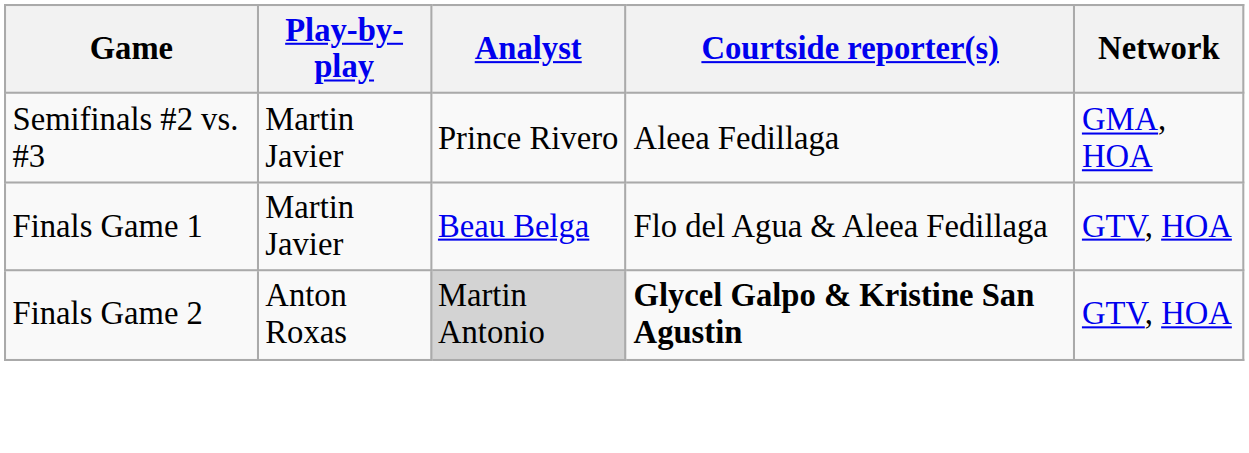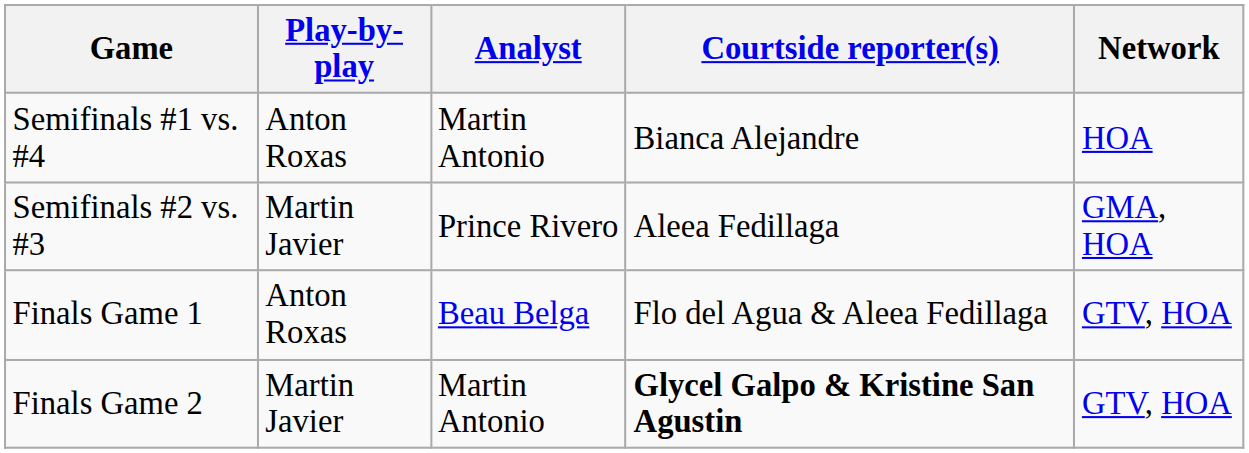 <table class=wikitable>
 <tr>
 <th>Game</th>
 <th><a href='#'>Play-by-play</a></th>
 <th><a href='#'>Analyst</a></th>
 <th><a href='#'>Courtside reporter(s)</a></th>
 <th>Network</th>
+</tr>
+<tr>
+<td>Semifinals #1 vs. #4</td>
+<td>Anton Roxas</td>
+<td>Martin Antonio</td>
+<td>Bianca Alejandre</td>
+<td><a href='#'>HOA</a></td>
 </tr>
 <tr>
 <td>Semifinals #2 vs. #3</td>
 <td>Martin Javier</td>
 <td>Prince Rivero</td>
 <td>Aleea Fedillaga</td>
 <td><a href='#'>GMA</a>, <a href='#'>HOA</a></td>
 </tr>
 <tr>
 <td>Finals Game 1</td>
-<td>Martin Javier</td>
+<td>Anton Roxas</td>
 <td><a href='#'>Beau Belga</a></td>
 <td>Flo del Agua & Aleea Fedillaga</td>
 <td><a href='#'>GTV</a>, <a href='#'>HOA</a></td>
 </tr>
 <tr>
 <td>Finals Game 2</td>
-<td>Anton Roxas</td>
-<td style="background: lightgrey;">Martin Antonio</td>
+<td>Martin Javier</td>
+<td>Martin Antonio</td>
 <td><strong>Glycel Galpo & Kristine San Agustin</strong></td>
 <td rowspan="2"><a href='#'>GTV</a>, <a href='#'>HOA</a></td>
 </tr>
 </table>
